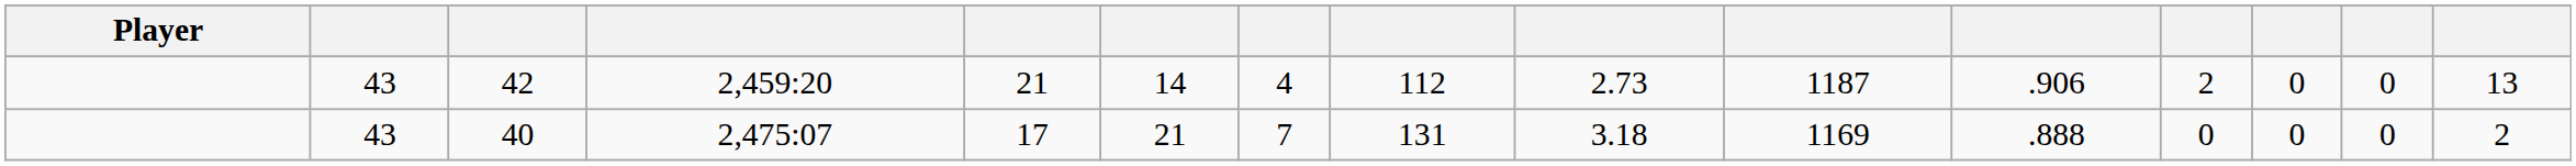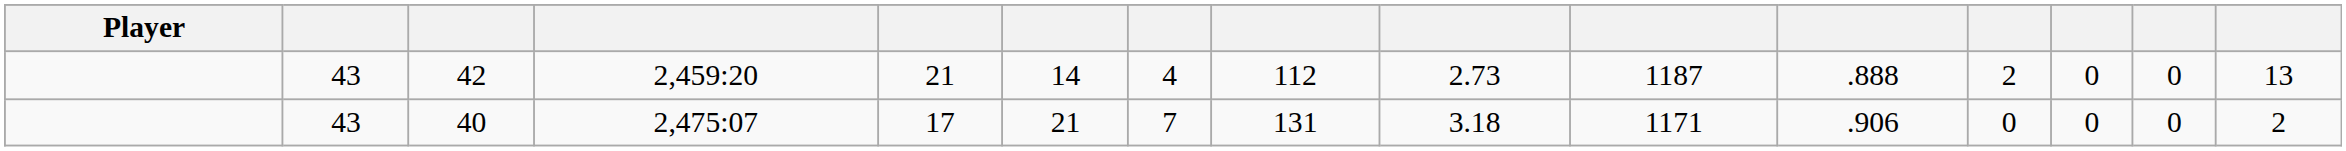 <table class="wikitable sortable" style="width:100%; text-align:center;">
 <tr>
 <th>Player</th>
 <th></th>
 <th></th>
 <th></th>
 <th></th>
 <th></th>
 <th></th>
 <th></th>
 <th></th>
 <th></th>
 <th></th>
 <th></th>
 <th></th>
 <th></th>
 <th></th>
 </tr>
 <tr>
 <td style=white-space:nowrap></td>
 <td>43</td>
 <td>42</td>
 <td>2,459:20</td>
 <td>21</td>
 <td>14</td>
 <td>4</td>
 <td>112</td>
 <td>2.73</td>
 <td>1187</td>
-<td>.906</td>
+<td>.888</td>
 <td>2</td>
 <td>0</td>
 <td>0</td>
 <td>13</td>
 </tr>
 <tr>
 <td style=white-space:nowrap></td>
 <td>43</td>
 <td>40</td>
 <td>2,475:07</td>
 <td>17</td>
 <td>21</td>
 <td>7</td>
 <td>131</td>
 <td>3.18</td>
-<td>1169</td>
-<td>.888</td>
+<td>1171</td>
+<td>.906</td>
 <td>0</td>
 <td>0</td>
 <td>0</td>
 <td>2</td>
 </tr>
 </table>
